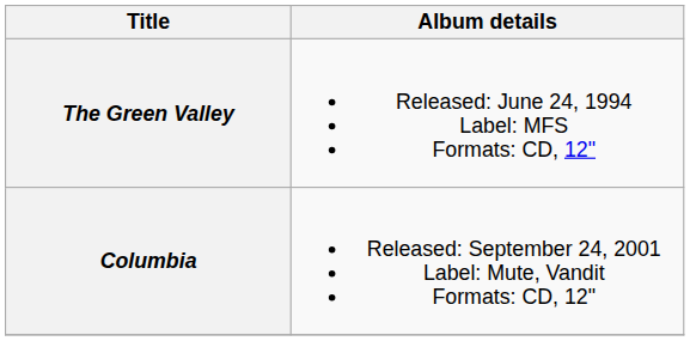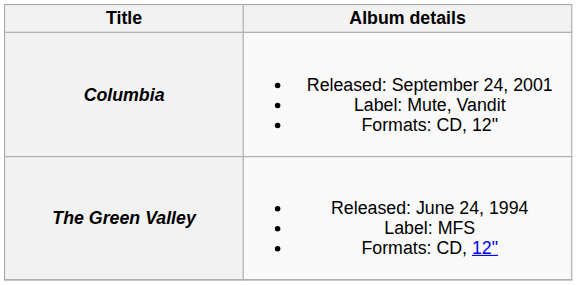 <table class="wikitable plainrowheaders" style="text-align:center;">
 <tr>
 <th scope="col" style="width:13em;">Title</th>
 <th scope="col" style="width:18em;">Album details</th>
 </tr>
 <tr>
+<th scope="row"><em>Columbia</em></th>
+<td><br><ul><li>Released: September 24, 2001</li><li>Label: Mute, Vandit</li><li>Formats: CD, 12"</li></ul></td>
+</tr>
+<tr>
 <th scope="row"><em>The Green Valley</em></th>
 <td><br><ul><li>Released: June 24, 1994</li><li>Label: MFS</li><li>Formats: CD, <a href='#'>12"</a></li></ul></td>
 </tr>
 <tr>
-<th scope="row"><em>Columbia</em></th>
-<td><br><ul><li>Released: September 24, 2001</li><li>Label: Mute, Vandit</li><li>Formats: CD, 12"</li></ul></td>
-</tr>
-<tr>
 </tr>
 </table>
